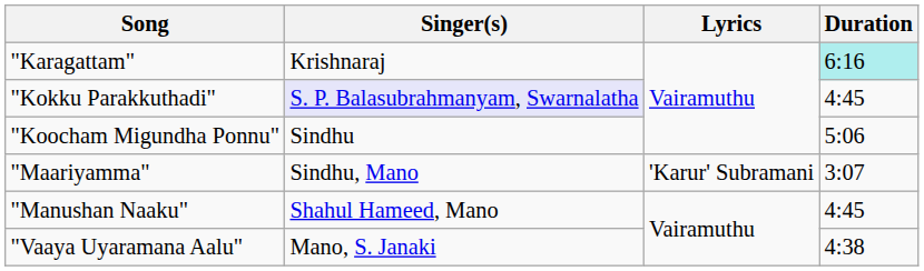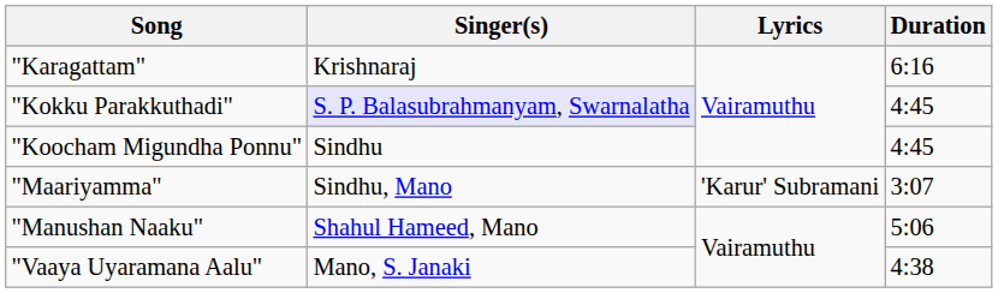 <table class="wikitable" style="font-size:95%;">
 <tr>
 <th>Song</th>
 <th>Singer(s)</th>
 <th>Lyrics</th>
 <th>Duration</th>
 </tr>
 <tr>
 <td>"Karagattam"</td>
 <td>Krishnaraj</td>
 <td rowspan=3><a href='#'>Vairamuthu</a></td>
-<td style="background: paleturquoise;">6:16</td>
+<td>6:16</td>
 </tr>
 <tr>
 <td>"Kokku Parakkuthadi"</td>
 <td style="background: lavender;"><a href='#'>S. P. Balasubrahmanyam</a>, <a href='#'>Swarnalatha</a></td>
 <td>4:45</td>
 </tr>
 <tr>
 <td>"Koocham Migundha Ponnu"</td>
 <td>Sindhu</td>
-<td>5:06</td>
+<td>4:45</td>
 </tr>
 <tr>
 <td>"Maariyamma"</td>
 <td>Sindhu, <a href='#'>Mano</a></td>
 <td>'Karur' Subramani</td>
 <td>3:07</td>
 </tr>
 <tr>
 <td>"Manushan Naaku"</td>
 <td><a href='#'>Shahul Hameed</a>, Mano</td>
 <td rowspan=2>Vairamuthu</td>
-<td>4:45</td>
+<td>5:06</td>
 </tr>
 <tr>
 <td>"Vaaya Uyaramana Aalu"</td>
 <td>Mano, <a href='#'>S. Janaki</a></td>
 <td>4:38</td>
 </tr>
 </table>
